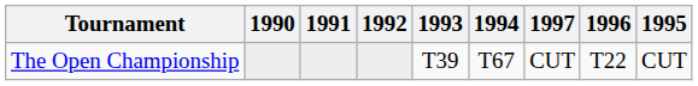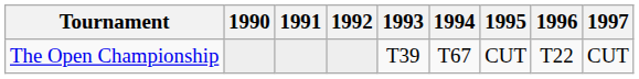 <table class="wikitable" style="font-size:95%;text-align:center;">
 <tr>
 <th>Tournament</th>
 <th>1990</th>
 <th>1991</th>
 <th>1992</th>
 <th>1993</th>
 <th>1994</th>
+<th>1995</th>
+<th>1996</th>
 <th>1997</th>
-<th>1996</th>
-<th>1995</th>
 </tr>
 <tr>
 <td align=left><a href='#'>The Open Championship</a></td>
 <td style="background:#eeeeee;"></td>
 <td style="background:#eeeeee;"></td>
 <td style="background:#eeeeee;"></td>
 <td>T39</td>
 <td>T67</td>
 <td>CUT</td>
 <td>T22</td>
 <td>CUT</td>
 </tr>
 </table>
